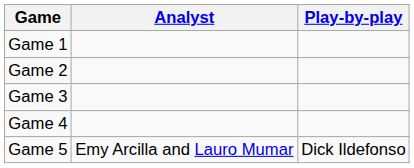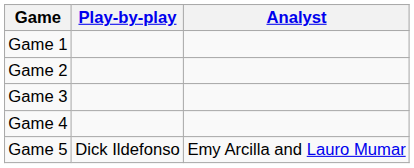 <table class=wikitable>
 <tr>
 <th>Game</th>
+<th><a href='#'>Play-by-play</a></th>
 <th><a href='#'>Analyst</a></th>
-<th><a href='#'>Play-by-play</a></th>
 </tr>
 <tr>
 <td>Game 1</td>
 <td></td>
 <td></td>
 </tr>
 <tr>
 <td>Game 2</td>
 <td></td>
 <td></td>
 </tr>
 <tr>
 <td>Game 3</td>
 <td></td>
 <td></td>
 </tr>
 <tr>
 <td>Game 4</td>
 <td></td>
 <td></td>
 </tr>
 <tr>
 <td>Game 5</td>
+<td>Dick Ildefonso</td>
 <td>Emy Arcilla and <a href='#'>Lauro Mumar</a></td>
-<td>Dick Ildefonso</td>
 </tr>
 </table>
